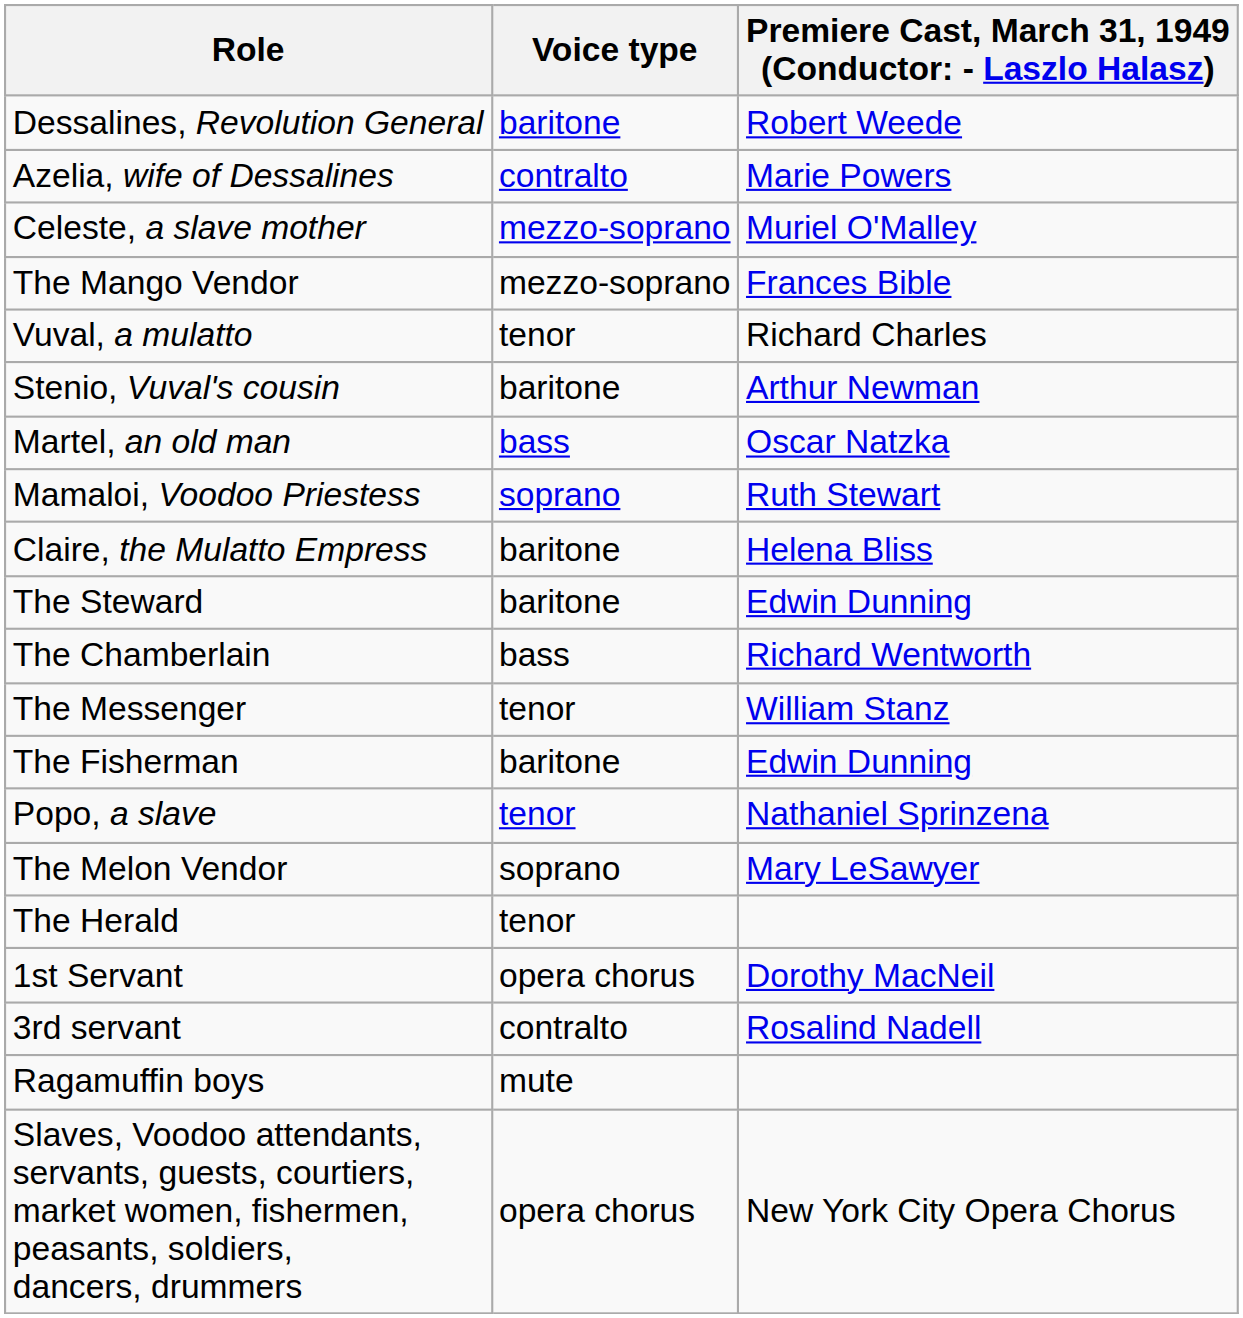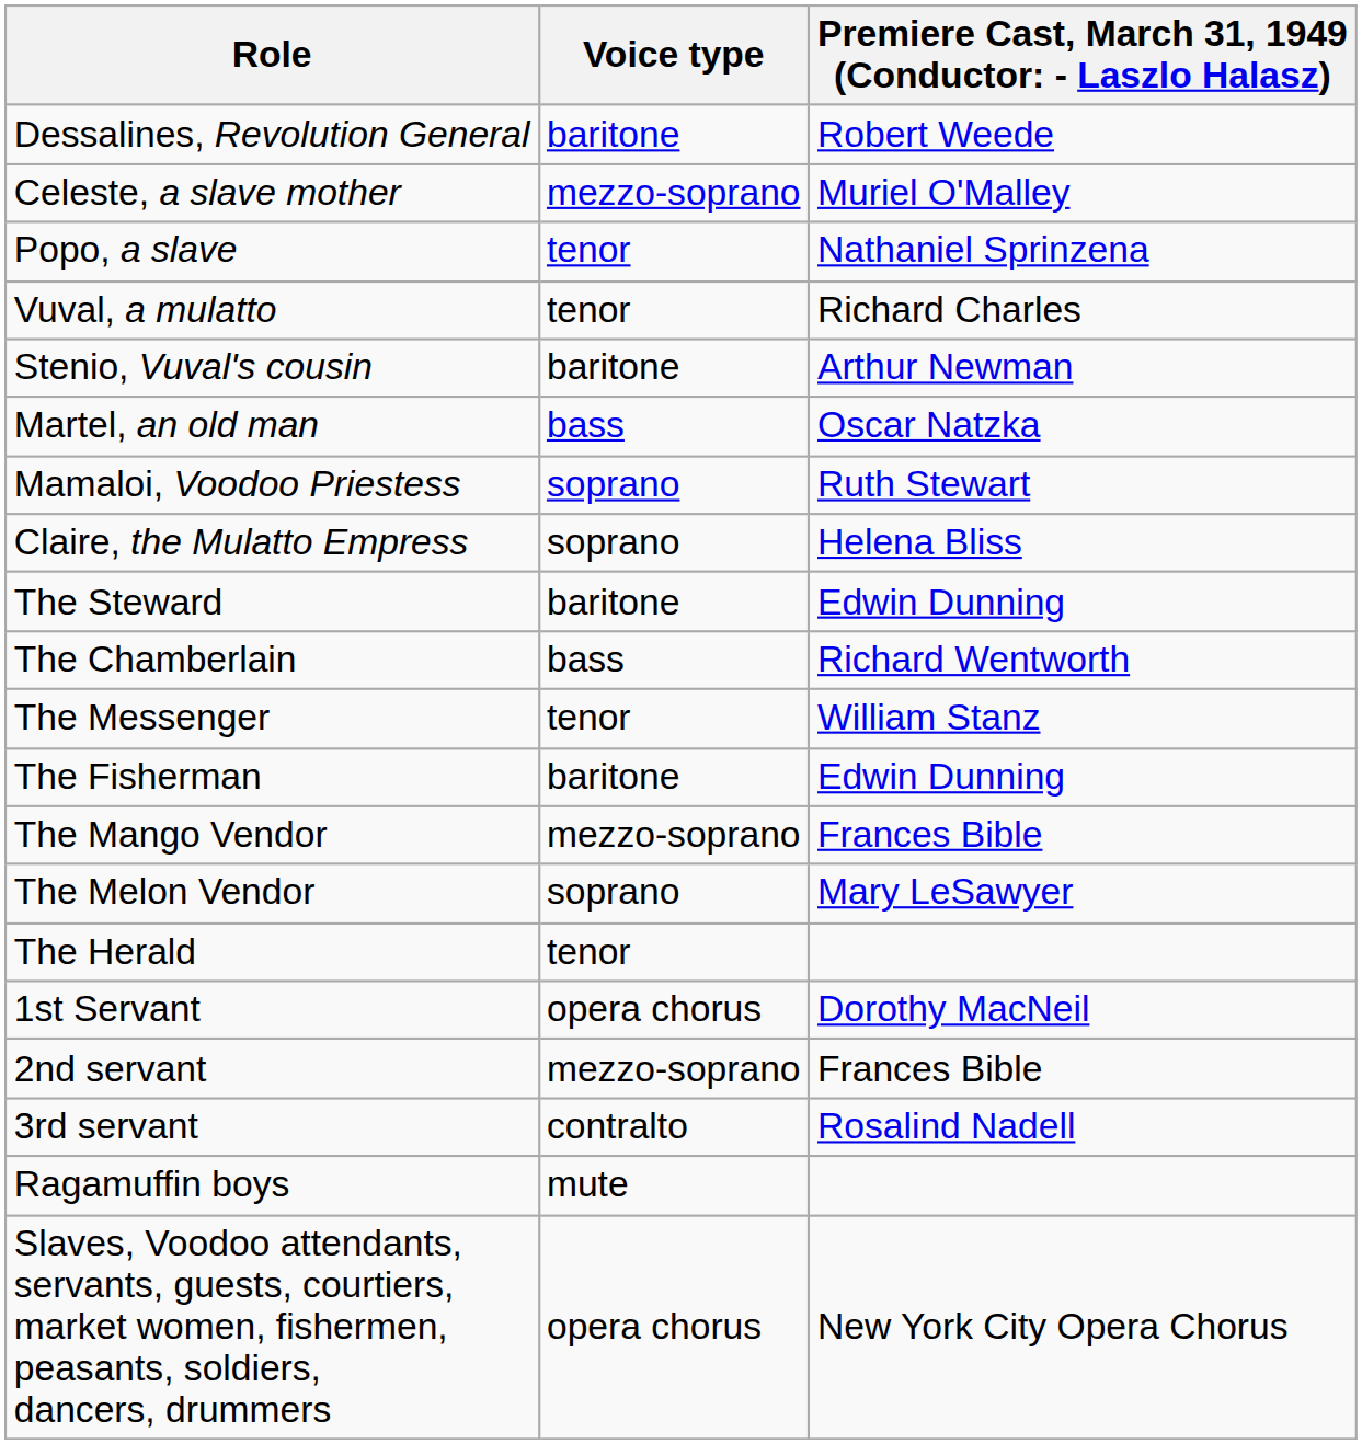 <table class="wikitable">
 <tr>
 <th>Role</th>
 <th>Voice type</th>
 <th>Premiere Cast, March 31, 1949<br>(Conductor: - <a href='#'>Laszlo Halasz</a>)</th>
 </tr>
 <tr>
 <td>Dessalines, <em>Revolution General</em></td>
 <td><a href='#'>baritone</a></td>
 <td><a href='#'>Robert Weede</a></td>
 </tr>
 <tr>
-<td>Azelia, <em>wife of Dessalines</em></td>
-<td><a href='#'>contralto</a></td>
-<td><a href='#'>Marie Powers</a></td>
-</tr>
-<tr>
 <td>Celeste, <em>a slave mother</em></td>
 <td><a href='#'>mezzo-soprano</a></td>
 <td><a href='#'>Muriel O'Malley</a></td>
 </tr>
 <tr>
-<td>The Mango Vendor</td>
-<td>mezzo-soprano</td>
-<td><a href='#'>Frances Bible</a></td>
+<td>Popo, <em>a slave</em></td>
+<td><a href='#'>tenor</a></td>
+<td><a href='#'>Nathaniel Sprinzena</a></td>
 </tr>
 <tr>
 <td>Vuval, <em>a mulatto</em></td>
 <td>tenor</td>
 <td>Richard Charles</td>
 </tr>
 <tr>
 <td>Stenio, <em>Vuval's cousin</em></td>
 <td>baritone</td>
 <td><a href='#'>Arthur Newman</a></td>
 </tr>
 <tr>
 <td>Martel, <em>an old man</em></td>
 <td><a href='#'>bass</a></td>
 <td><a href='#'>Oscar Natzka</a></td>
 </tr>
 <tr>
 <td>Mamaloi, <em>Voodoo Priestess</em></td>
 <td><a href='#'>soprano</a></td>
 <td><a href='#'>Ruth Stewart</a></td>
 </tr>
 <tr>
 <td>Claire, <em>the Mulatto Empress</em></td>
-<td>baritone</td>
+<td>soprano</td>
 <td><a href='#'>Helena Bliss</a></td>
 </tr>
 <tr>
 <td>The Steward</td>
 <td>baritone</td>
 <td><a href='#'>Edwin Dunning</a></td>
 </tr>
 <tr>
 <td>The Chamberlain</td>
 <td>bass</td>
 <td><a href='#'>Richard Wentworth</a></td>
 </tr>
 <tr>
 <td>The Messenger</td>
 <td>tenor</td>
 <td><a href='#'>William Stanz</a></td>
 </tr>
 <tr>
 <td>The Fisherman</td>
 <td>baritone</td>
 <td><a href='#'>Edwin Dunning</a></td>
 </tr>
 <tr>
-<td>Popo, <em>a slave</em></td>
-<td><a href='#'>tenor</a></td>
-<td><a href='#'>Nathaniel Sprinzena</a></td>
+<td>The Mango Vendor</td>
+<td>mezzo-soprano</td>
+<td><a href='#'>Frances Bible</a></td>
 </tr>
 <tr>
 <td>The Melon Vendor</td>
 <td>soprano</td>
 <td><a href='#'>Mary LeSawyer</a></td>
 </tr>
 <tr>
 <td>The Herald</td>
 <td>tenor</td>
 <td></td>
 </tr>
 <tr>
 <td>1st Servant</td>
 <td>opera chorus</td>
 <td><a href='#'>Dorothy MacNeil</a></td>
 </tr>
 <tr>
+<td>2nd servant</td>
+<td>mezzo-soprano</td>
+<td>Frances Bible</td>
+</tr>
+<tr>
 <td>3rd servant</td>
 <td>contralto</td>
 <td><a href='#'>Rosalind Nadell</a></td>
 </tr>
 <tr>
 <td>Ragamuffin boys</td>
 <td>mute</td>
 <td></td>
 </tr>
 <tr>
 <td>Slaves, Voodoo attendants,<br> servants, guests, courtiers,<br> market women, fishermen,<br> peasants, soldiers,<br> dancers, drummers</td>
 <td>opera chorus</td>
 <td>New York City Opera Chorus</td>
 </tr>
 </table>
